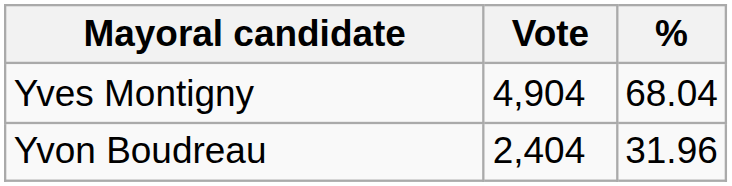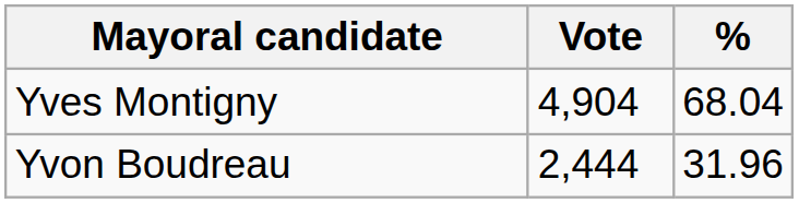 <table class="wikitable">
 <tr>
 <th bgcolor="#DDDDFF" width="200px">Mayoral candidate</th>
 <th bgcolor="#DDDDFF" width="50px">Vote</th>
 <th bgcolor="#DDDDFF" width="30px">%</th>
 </tr>
 <tr>
 <td>Yves Montigny</td>
 <td>4,904</td>
 <td>68.04</td>
 </tr>
 <tr>
 <td>Yvon Boudreau</td>
-<td>2,404</td>
+<td>2,444</td>
 <td>31.96</td>
 </tr>
 </table>
